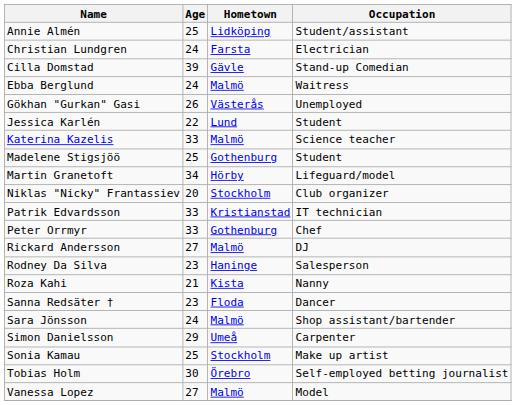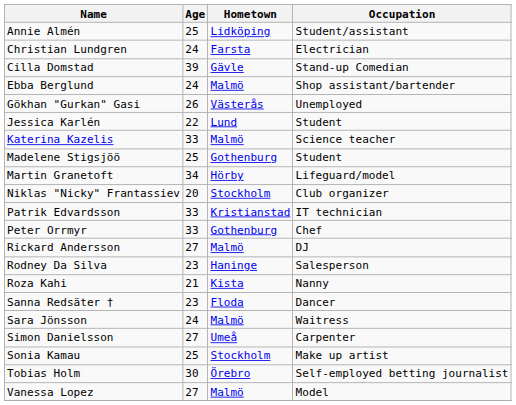 <table class="wikitable">
 <tr>
 <th>Name</th>
 <th>Age</th>
 <th>Hometown</th>
 <th>Occupation</th>
 </tr>
 <tr>
 <td>Annie Almén</td>
 <td>25</td>
 <td><a href='#'>Lidköping</a></td>
 <td>Student/assistant</td>
 </tr>
 <tr>
 <td>Christian Lundgren</td>
 <td>24</td>
 <td><a href='#'>Farsta</a></td>
 <td>Electrician</td>
 </tr>
 <tr>
 <td>Cilla Domstad</td>
 <td>39</td>
 <td><a href='#'>Gävle</a></td>
 <td>Stand-up Comedian</td>
 </tr>
 <tr>
 <td>Ebba Berglund</td>
 <td>24</td>
 <td><a href='#'>Malmö</a></td>
-<td>Waitress</td>
+<td>Shop assistant/bartender</td>
 </tr>
 <tr>
 <td>Gökhan "Gurkan" Gasi</td>
 <td>26</td>
 <td><a href='#'>Västerås</a></td>
 <td>Unemployed</td>
 </tr>
 <tr>
 <td>Jessica Karlén</td>
 <td>22</td>
 <td><a href='#'>Lund</a></td>
 <td>Student</td>
 </tr>
 <tr>
 <td><a href='#'>Katerina Kazelis</a></td>
 <td>33</td>
 <td><a href='#'>Malmö</a></td>
 <td>Science teacher</td>
 </tr>
 <tr>
 <td>Madelene Stigsjöö</td>
 <td>25</td>
 <td><a href='#'>Gothenburg</a></td>
 <td>Student</td>
 </tr>
 <tr>
 <td>Martin Granetoft</td>
 <td>34</td>
 <td><a href='#'>Hörby</a></td>
 <td>Lifeguard/model</td>
 </tr>
 <tr>
 <td>Niklas "Nicky" Frantassiev</td>
 <td>20</td>
 <td><a href='#'>Stockholm</a></td>
 <td>Club organizer</td>
 </tr>
 <tr>
 <td>Patrik Edvardsson</td>
 <td>33</td>
 <td><a href='#'>Kristianstad</a></td>
 <td>IT technician</td>
 </tr>
 <tr>
 <td>Peter Orrmyr</td>
 <td>33</td>
 <td><a href='#'>Gothenburg</a></td>
 <td>Chef</td>
 </tr>
 <tr>
 <td>Rickard Andersson</td>
 <td>27</td>
 <td><a href='#'>Malmö</a></td>
 <td>DJ</td>
 </tr>
 <tr>
 <td>Rodney Da Silva</td>
 <td>23</td>
 <td><a href='#'>Haninge</a></td>
 <td>Salesperson</td>
 </tr>
 <tr>
 <td>Roza Kahi</td>
 <td>21</td>
 <td><a href='#'>Kista</a></td>
 <td>Nanny</td>
 </tr>
 <tr>
 <td>Sanna Redsäter †</td>
 <td>23</td>
 <td><a href='#'>Floda</a></td>
 <td>Dancer</td>
 </tr>
 <tr>
 <td>Sara Jönsson</td>
 <td>24</td>
 <td><a href='#'>Malmö</a></td>
-<td>Shop assistant/bartender</td>
+<td>Waitress</td>
 </tr>
 <tr>
 <td>Simon Danielsson</td>
-<td>29</td>
+<td>27</td>
 <td><a href='#'>Umeå</a></td>
 <td>Carpenter</td>
 </tr>
 <tr>
 <td>Sonia Kamau</td>
 <td>25</td>
 <td><a href='#'>Stockholm</a></td>
 <td>Make up artist</td>
 </tr>
 <tr>
 <td>Tobias Holm</td>
 <td>30</td>
 <td><a href='#'>Örebro</a></td>
 <td>Self-employed betting journalist</td>
 </tr>
 <tr>
 <td>Vanessa Lopez</td>
 <td>27</td>
 <td><a href='#'>Malmö</a></td>
 <td>Model</td>
 </tr>
 <tr>
 </tr>
 </table>
